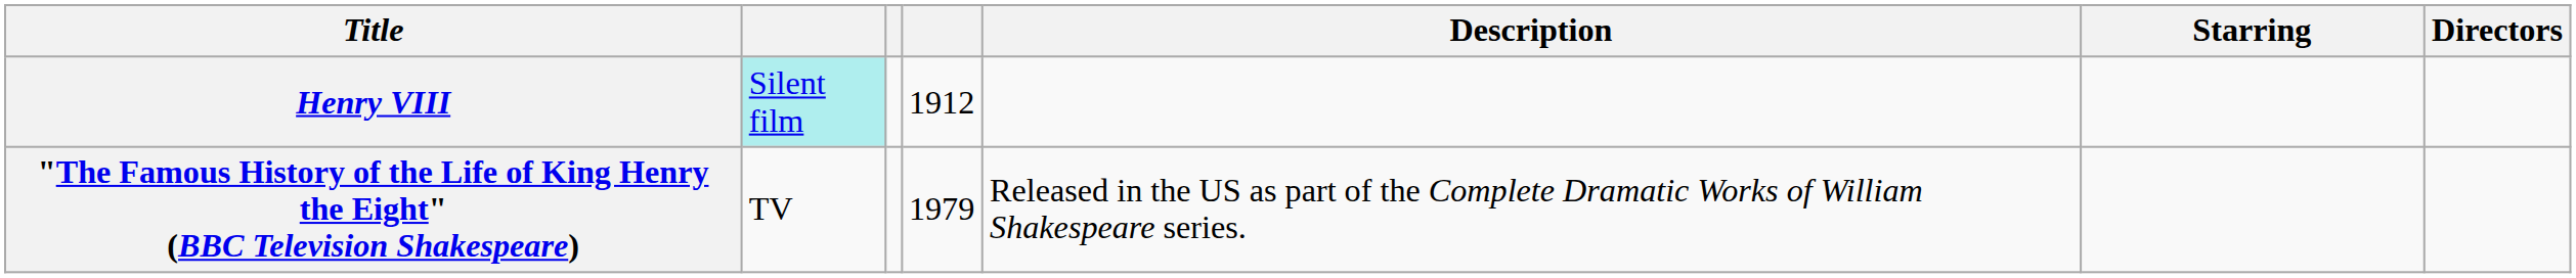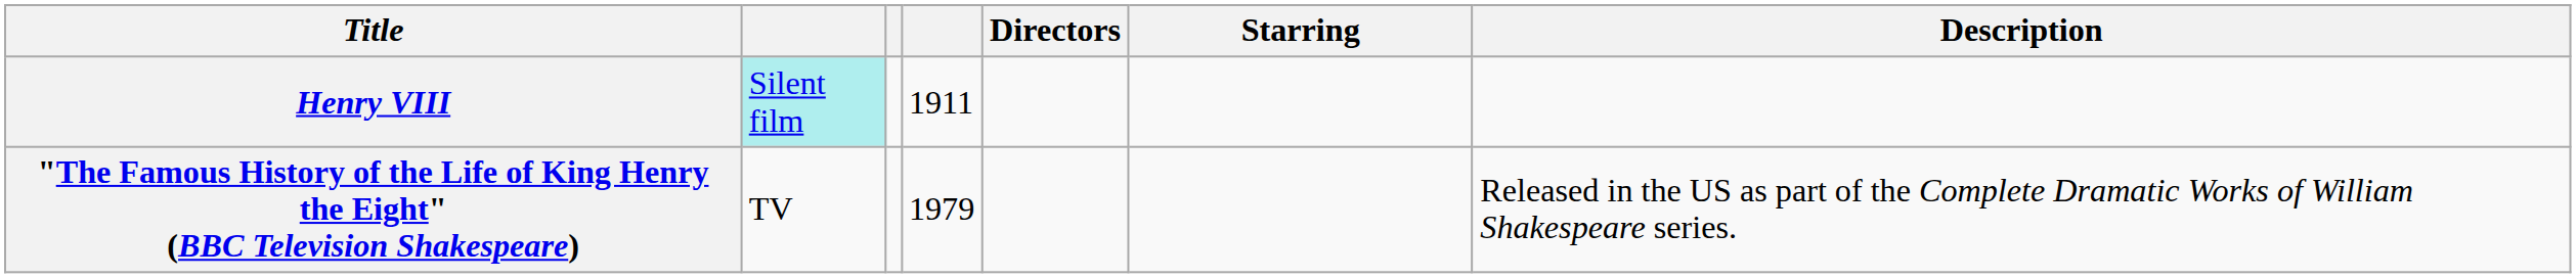 <table class="wikitable sortable">
 <tr>
 <th scope="col"><em>Title</em></th>
 <th scope="col"></th>
 <th scope="col"></th>
 <th scope="col"></th>
+<th scope="col" class="unsortable">Directors</th>
+<th scope="col" class="unsortable" style="min-width: 10em">Starring</th>
 <th scope="col" class="unsortable" style="min-width: 15em">Description</th>
-<th scope="col" class="unsortable" style="min-width: 10em">Starring</th>
-<th scope="col" class="unsortable">Directors</th>
 </tr>
 <tr>
 <th scope="row" style="white-space: normal"><em><a href='#'>Henry VIII</a></em></th>
 <td style="background: paleturquoise;"><a href='#'>Silent film</a></td>
 <td></td>
-<td>1912</td>
+<td>1911</td>
 <td></td>
 <td></td>
 <td></td>
 </tr>
 <tr>
 <th scope="row" style="white-space: normal">"<a href='#'>The Famous History of the Life of King Henry the Eight</a>"<br>(<em><a href='#'>BBC Television Shakespeare</a></em>)</th>
 <td>TV</td>
 <td></td>
 <td>1979</td>
-<td>Released in the US as part of the <em>Complete Dramatic Works of William Shakespeare</em> series.</td>
 <td></td>
 <td></td>
+<td>Released in the US as part of the <em>Complete Dramatic Works of William Shakespeare</em> series.</td>
 </tr>
 </table>
